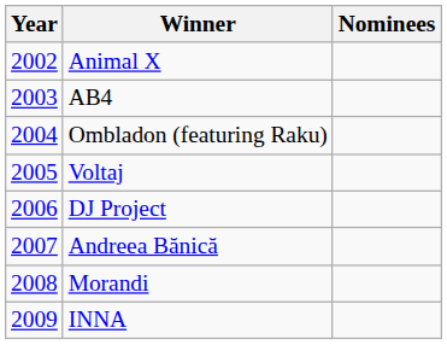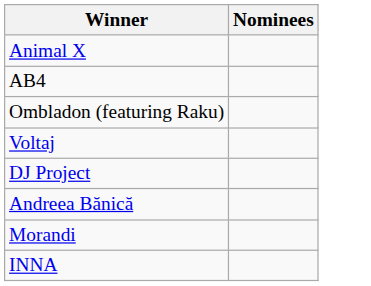 <table class="wikitable">
 <tr>
-<th>Year</th>
 <th>Winner</th>
 <th>Nominees</th>
 </tr>
 <tr>
-<td><a href='#'>2002</a></td>
 <td><a href='#'>Animal X</a></td>
 <td></td>
 </tr>
 <tr>
-<td><a href='#'>2003</a></td>
 <td>AB4</td>
 <td></td>
 </tr>
 <tr>
-<td><a href='#'>2004</a></td>
 <td>Ombladon (featuring Raku)</td>
 <td></td>
 </tr>
 <tr>
-<td><a href='#'>2005</a></td>
 <td><a href='#'>Voltaj</a></td>
 <td></td>
 </tr>
 <tr>
-<td><a href='#'>2006</a></td>
 <td><a href='#'>DJ Project</a></td>
 <td></td>
 </tr>
 <tr>
-<td><a href='#'>2007</a> </td>
 <td><a href='#'>Andreea Bănică</a></td>
 <td></td>
 </tr>
 <tr>
-<td><a href='#'>2008</a> </td>
 <td><a href='#'>Morandi</a></td>
 <td></td>
 </tr>
 <tr>
-<td><a href='#'>2009</a> </td>
 <td><a href='#'>INNA</a></td>
 <td></td>
 </tr>
 </table>
